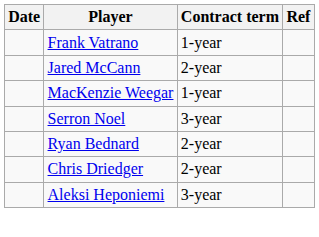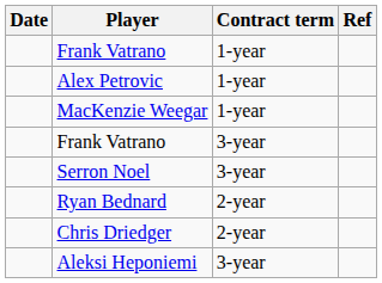 <table class="wikitable">
 <tr>
 <th>Date</th>
 <th>Player</th>
 <th>Contract term</th>
 <th>Ref</th>
 </tr>
 <tr>
 <td></td>
 <td><a href='#'>Frank Vatrano</a></td>
 <td>1-year</td>
 <td></td>
 </tr>
 <tr>
 <td></td>
-<td><a href='#'>Jared McCann</a></td>
-<td>2-year</td>
+<td><a href='#'>Alex Petrovic</a></td>
+<td>1-year</td>
 <td></td>
 </tr>
 <tr>
 <td></td>
 <td><a href='#'>MacKenzie Weegar</a></td>
 <td>1-year</td>
+<td></td>
+</tr>
+<tr>
+<td></td>
+<td>Frank Vatrano</td>
+<td>3-year</td>
 <td></td>
 </tr>
 <tr>
 <td></td>
 <td><a href='#'>Serron Noel</a></td>
 <td>3-year</td>
 <td></td>
 </tr>
 <tr>
 <td></td>
 <td><a href='#'>Ryan Bednard</a></td>
 <td>2-year</td>
 <td></td>
 </tr>
 <tr>
 <td></td>
 <td><a href='#'>Chris Driedger</a></td>
 <td>2-year</td>
 <td></td>
 </tr>
 <tr>
 <td></td>
 <td><a href='#'>Aleksi Heponiemi</a></td>
 <td>3-year</td>
 <td></td>
 </tr>
 </table>
